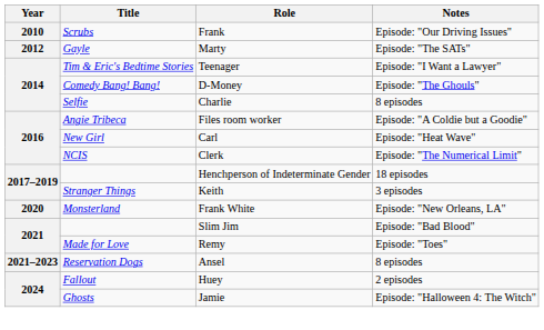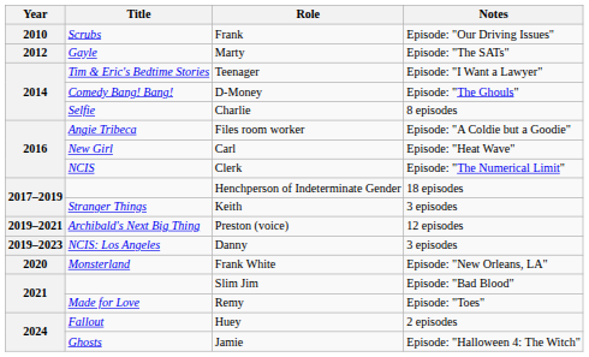 <table class="wikitable plainrowheaders sortable">
 <tr>
 <th scope="col">Year</th>
 <th scope="col">Title</th>
 <th scope="col">Role</th>
 <th scope="col" class="unsortable">Notes</th>
 </tr>
 <tr>
 <th scope="row">2010</th>
 <td><em><a href='#'>Scrubs</a></em></td>
 <td>Frank</td>
 <td>Episode: "Our Driving Issues"</td>
 </tr>
 <tr>
 <th scope="row">2012</th>
 <td><em><a href='#'>Gayle</a></em></td>
 <td>Marty</td>
 <td>Episode: "The SATs"</td>
 </tr>
 <tr>
 <th scope="row" rowspan="3">2014</th>
 <td><em><a href='#'>Tim & Eric's Bedtime Stories</a></em></td>
 <td>Teenager</td>
 <td>Episode: "I Want a Lawyer"</td>
 </tr>
 <tr>
 <td><em><a href='#'>Comedy Bang! Bang!</a></em></td>
 <td>D-Money</td>
 <td>Episode: "<a href='#'>The Ghouls</a>"</td>
 </tr>
 <tr>
 <td><em><a href='#'>Selfie</a></em></td>
 <td>Charlie</td>
 <td>8 episodes</td>
 </tr>
 <tr>
 <th scope="row" rowspan="3">2016</th>
 <td><em><a href='#'>Angie Tribeca</a></em></td>
 <td>Files room worker</td>
 <td>Episode: "A Coldie but a Goodie"</td>
 </tr>
 <tr>
 <td><em><a href='#'>New Girl</a></em></td>
 <td>Carl</td>
 <td>Episode: "Heat Wave"</td>
 </tr>
 <tr>
 <td><em><a href='#'>NCIS</a></em></td>
 <td>Clerk</td>
 <td>Episode: "<a href='#'>The Numerical Limit</a>"</td>
 </tr>
 <tr>
 <th scope="row" rowspan="2">2017–2019</th>
 <td><em></em></td>
 <td>Henchperson of Indeterminate Gender</td>
 <td>18 episodes</td>
 </tr>
 <tr>
 <td><em><a href='#'>Stranger Things</a></em></td>
 <td>Keith</td>
 <td>3 episodes</td>
 </tr>
 <tr>
+<th scope="row">2019–2021</th>
+<td><em><a href='#'>Archibald's Next Big Thing</a></em></td>
+<td>Preston (voice)</td>
+<td>12 episodes</td>
+</tr>
+<tr>
+<th scope="row">2019–2023</th>
+<td><em><a href='#'>NCIS: Los Angeles</a></em></td>
+<td>Danny</td>
+<td>3 episodes</td>
+</tr>
+<tr>
 <th scope="row">2020</th>
 <td><em><a href='#'>Monsterland</a></em></td>
 <td>Frank White</td>
 <td>Episode: "New Orleans, LA"</td>
 </tr>
 <tr>
 <th scope="row" rowspan="2">2021</th>
 <td><em></em></td>
 <td>Slim Jim</td>
 <td>Episode: "Bad Blood"</td>
 </tr>
 <tr>
 <td><em><a href='#'>Made for Love</a></em></td>
 <td>Remy</td>
 <td>Episode: "Toes"</td>
 </tr>
 <tr>
-<th scope="row">2021–2023</th>
-<td><em><a href='#'>Reservation Dogs</a></em></td>
-<td>Ansel</td>
-<td>8 episodes</td>
-</tr>
-<tr>
 <th scope="row" rowspan="2">2024</th>
 <td><em><a href='#'>Fallout</a></em></td>
 <td>Huey</td>
 <td>2 episodes</td>
 </tr>
 <tr>
 <td><em><a href='#'>Ghosts</a></em></td>
 <td>Jamie</td>
 <td>Episode: "Halloween 4: The Witch"</td>
 </tr>
 </table>
